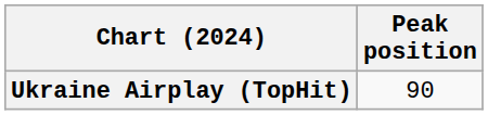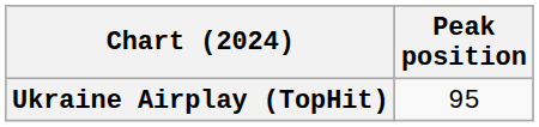 <table class="wikitable plainrowheaders" style="text-align:center">
 <tr>
 <th scope="col">Chart (2024)</th>
 <th scope="col">Peak<br>position</th>
 </tr>
 <tr>
 <th scope="row">Ukraine Airplay (TopHit)</th>
-<td>90</td>
+<td>95</td>
 </tr>
 </table>
